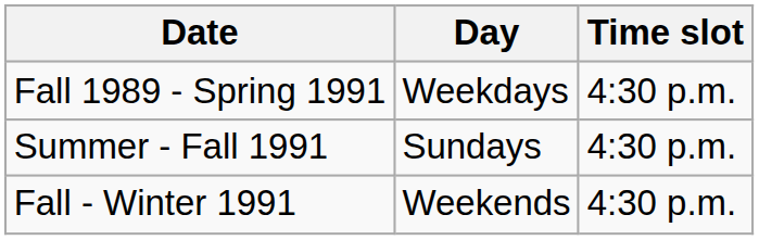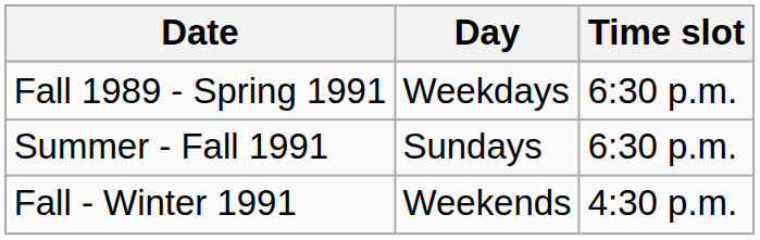 <table class="wikitable">
 <tr>
 <th>Date</th>
 <th>Day</th>
 <th>Time slot</th>
 </tr>
 <tr>
 <td>Fall 1989 - Spring 1991</td>
 <td>Weekdays</td>
-<td>4:30 p.m.</td>
+<td>6:30 p.m.</td>
 </tr>
 <tr>
 <td>Summer - Fall 1991</td>
 <td>Sundays</td>
-<td>4:30 p.m.</td>
+<td>6:30 p.m.</td>
 </tr>
 <tr>
 <td>Fall - Winter 1991</td>
 <td>Weekends</td>
 <td>4:30 p.m.</td>
 </tr>
 </table>
